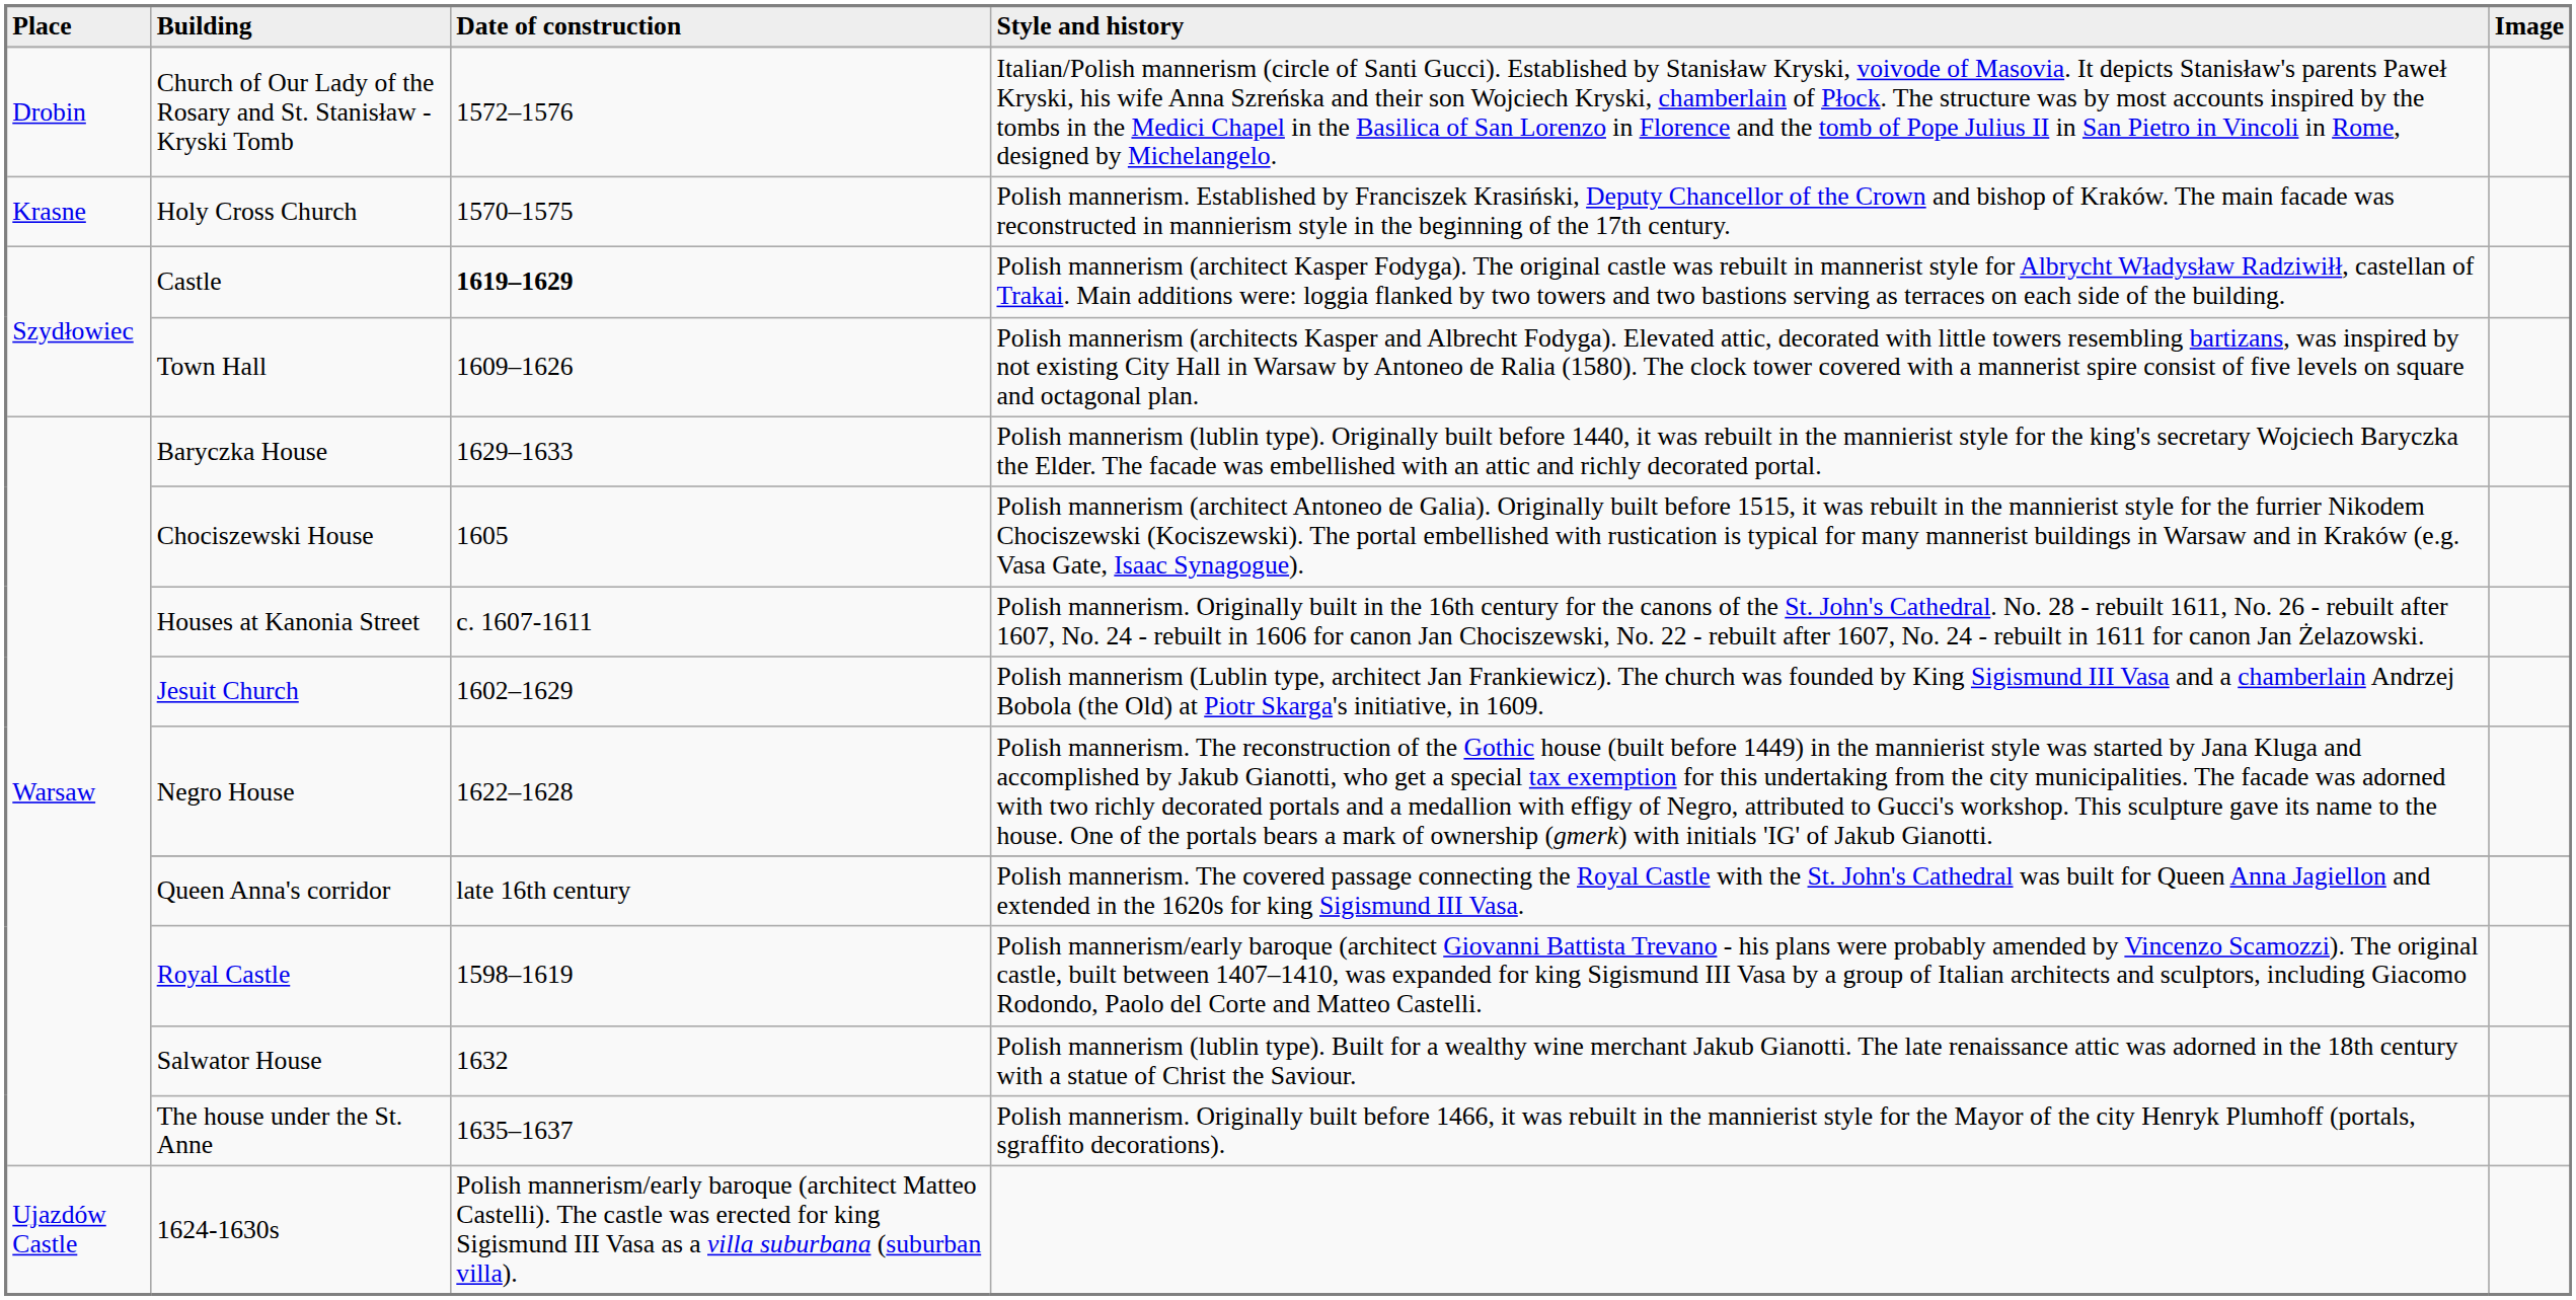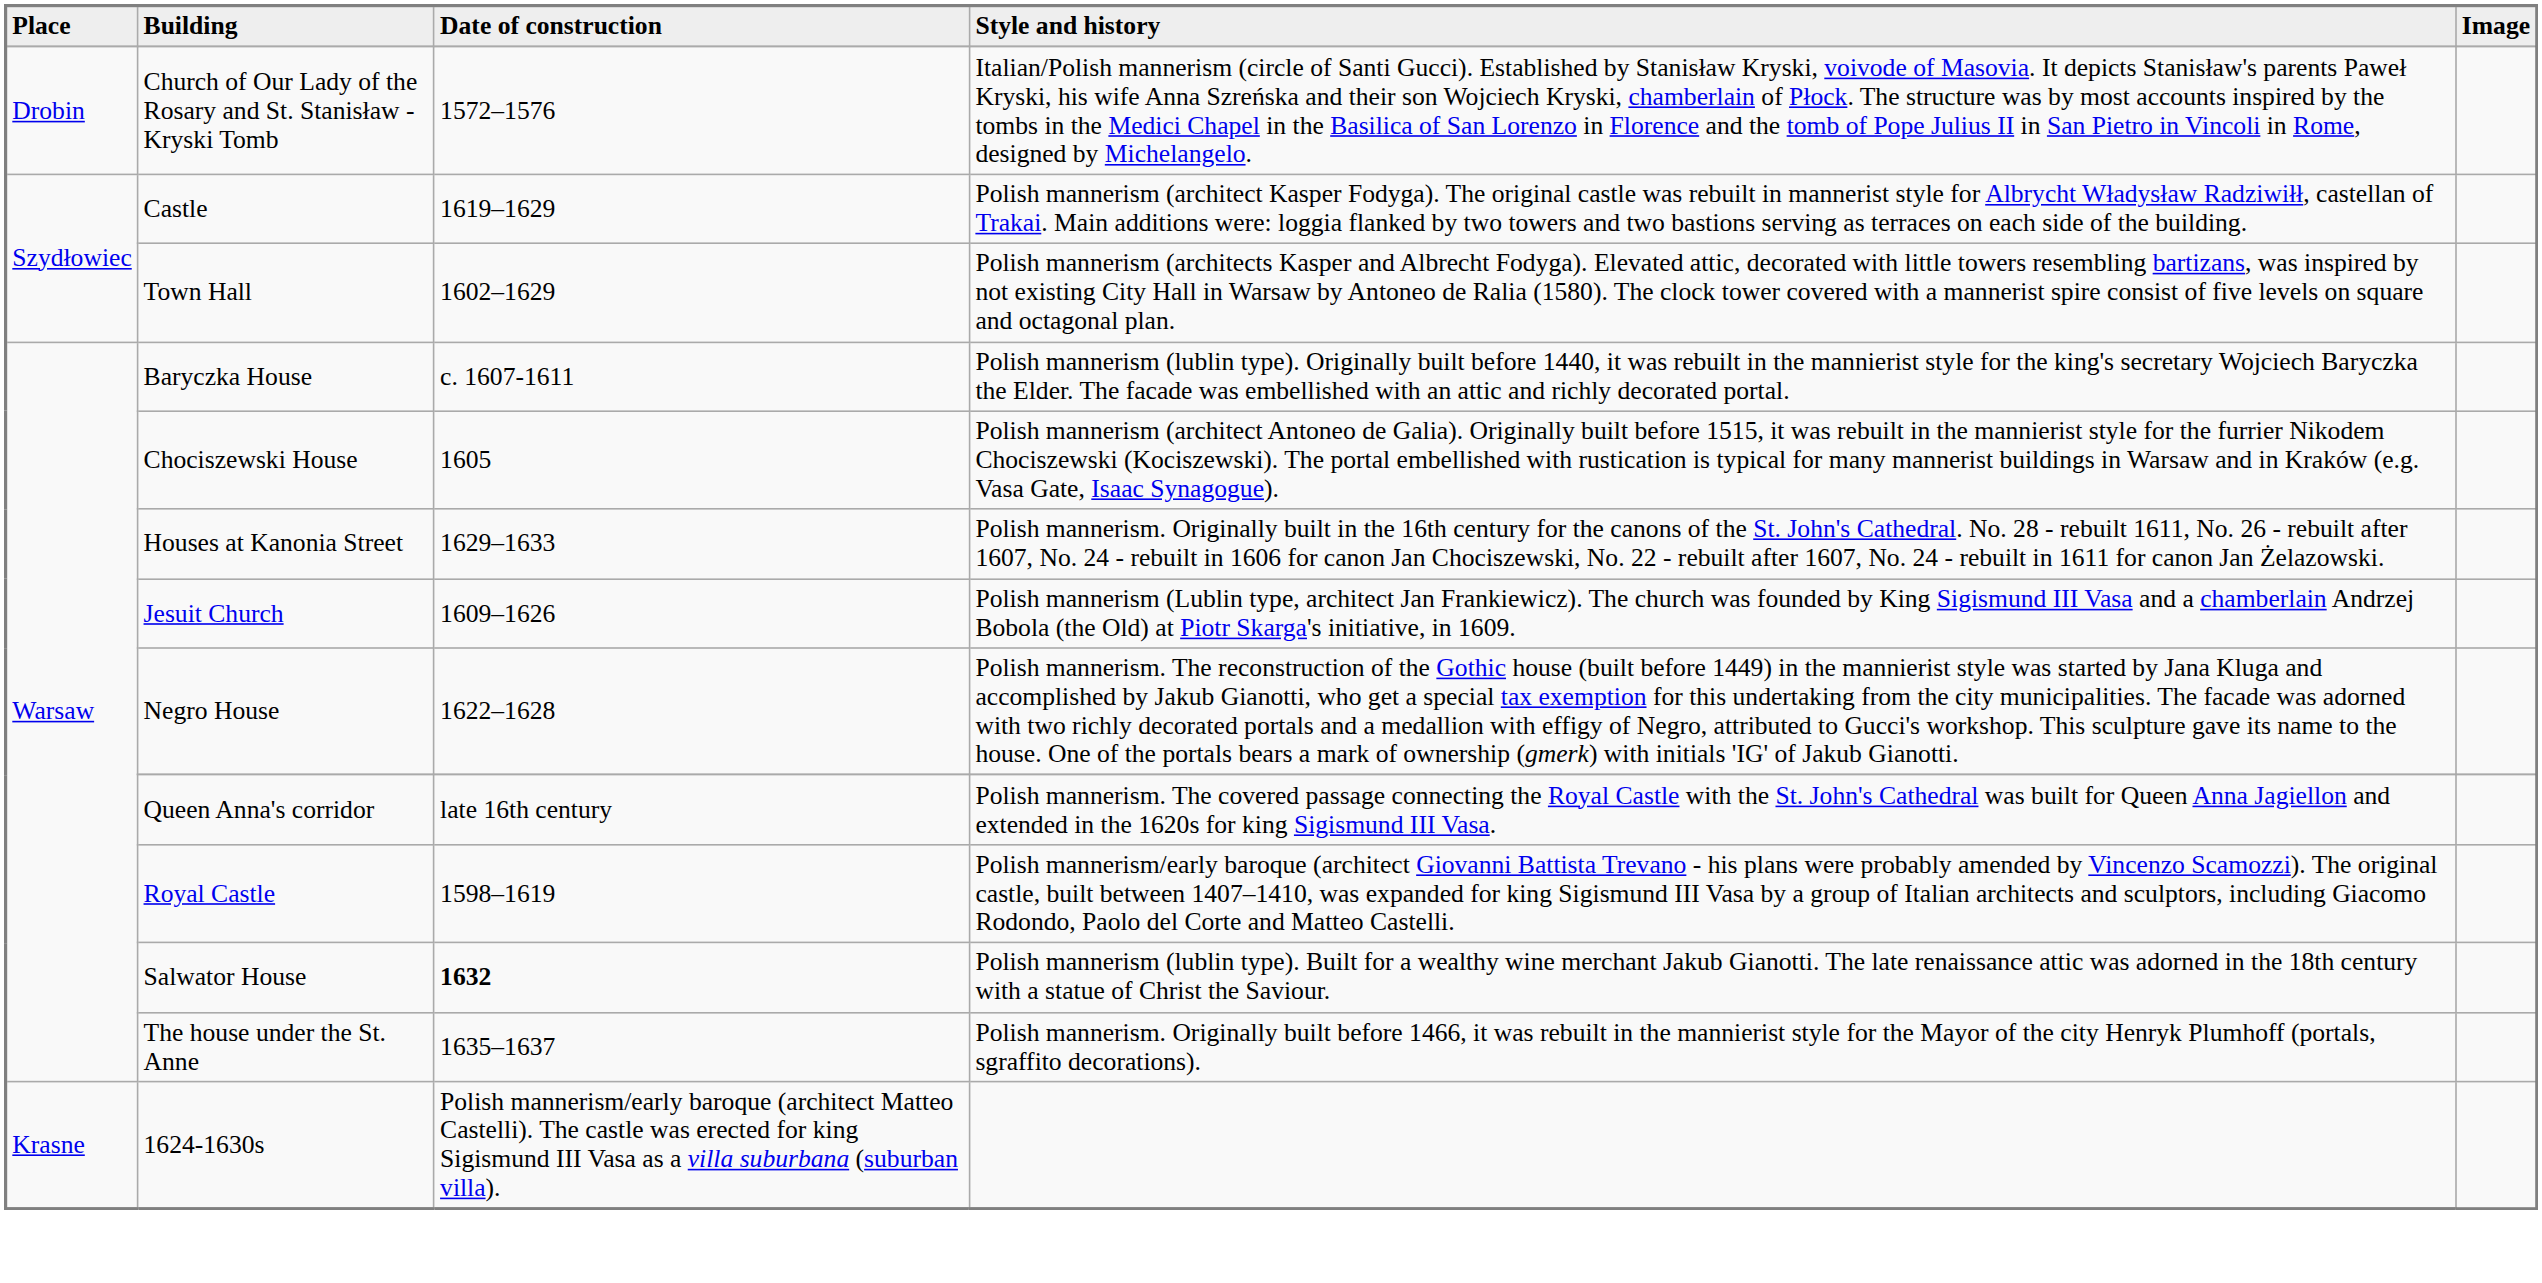 <table class="wikitable" style="border: 2px solid gray; border-collapse: collapse;" width="100%">
 <tr>
 <td bgcolor="#EEEEEE"><strong>Place</strong></td>
 <td bgcolor="#EEEEEE"><strong>Building</strong></td>
 <td bgcolor="#EEEEEE"><strong>Date of construction</strong></td>
 <td bgcolor="#EEEEEE"><strong>Style and history</strong></td>
 <td bgcolor="#EEEEEE"><strong>Image</strong></td>
 </tr>
 <tr>
 </tr>
 <tr>
 <td><a href='#'>Drobin</a></td>
 <td>Church of Our Lady of the Rosary and St. Stanisław - Kryski Tomb</td>
 <td>1572–1576</td>
 <td>Italian/Polish mannerism (circle of Santi Gucci). Established by Stanisław Kryski, <a href='#'>voivode of Masovia</a>. It depicts Stanisław's parents Paweł Kryski, his wife Anna Szreńska and their son Wojciech Kryski, <a href='#'>chamberlain</a> of <a href='#'>Płock</a>. The structure was by most accounts inspired by the tombs in the <a href='#'>Medici Chapel</a> in the <a href='#'>Basilica of San Lorenzo</a> in <a href='#'>Florence</a> and the <a href='#'>tomb of Pope Julius II</a> in <a href='#'>San Pietro in Vincoli</a> in <a href='#'>Rome</a>, designed by <a href='#'>Michelangelo</a>.</td>
 <td></td>
 </tr>
 <tr>
-<td><a href='#'>Krasne</a></td>
-<td>Holy Cross Church</td>
-<td>1570–1575</td>
-<td>Polish mannerism. Established by Franciszek Krasiński, <a href='#'>Deputy Chancellor of the Crown</a> and bishop of Kraków. The main facade was reconstructed in mannierism style in the beginning of the 17th century.</td>
-<td></td>
-</tr>
-<tr>
 <td rowspan=2><a href='#'>Szydłowiec</a></td>
 <td>Castle</td>
-<td><strong>1619–1629</strong></td>
+<td>1619–1629</td>
 <td>Polish mannerism (architect Kasper Fodyga). The original castle was rebuilt in mannerist style for <a href='#'>Albrycht Władysław Radziwiłł</a>, castellan of <a href='#'>Trakai</a>. Main additions were: loggia flanked by two towers and two bastions serving as terraces on each side of the building.</td>
 <td></td>
 </tr>
 <tr>
 <td>Town Hall</td>
-<td>1609–1626</td>
+<td>1602–1629</td>
 <td>Polish mannerism (architects Kasper and Albrecht Fodyga). Elevated attic, decorated with little towers resembling <a href='#'>bartizans</a>, was inspired by not existing City Hall in Warsaw by Antoneo de Ralia (1580). The clock tower covered with a mannerist spire consist of five levels on square and octagonal plan.</td>
 <td></td>
 </tr>
 <tr>
 <td rowspan=10><a href='#'>Warsaw</a></td>
 <td>Baryczka House</td>
-<td>1629–1633</td>
+<td>c. 1607-1611</td>
 <td>Polish mannerism (lublin type). Originally built before 1440, it was rebuilt in the mannierist style for the king's secretary Wojciech Baryczka the Elder. The facade was embellished with an attic and richly decorated portal.</td>
 <td></td>
 </tr>
 <tr>
 <td>Chociszewski House</td>
 <td>1605</td>
 <td>Polish mannerism (architect Antoneo de Galia). Originally built before 1515, it was rebuilt in the mannierist style for the furrier Nikodem Chociszewski (Kociszewski). The portal embellished with rustication is typical for many mannerist buildings in Warsaw and in Kraków (e.g. Vasa Gate, <a href='#'>Isaac Synagogue</a>).</td>
 <td></td>
 </tr>
 <tr>
 <td>Houses at Kanonia Street</td>
-<td>c. 1607-1611</td>
+<td>1629–1633</td>
 <td>Polish mannerism. Originally built in the 16th century for the canons of the <a href='#'>St. John's Cathedral</a>. No. 28 - rebuilt 1611, No. 26 - rebuilt after 1607, No. 24 - rebuilt in 1606 for canon Jan Chociszewski, No. 22 - rebuilt after 1607, No. 24 - rebuilt in 1611 for canon Jan Żelazowski.</td>
 <td></td>
 </tr>
 <tr>
 <td><a href='#'>Jesuit Church</a></td>
-<td>1602–1629</td>
+<td>1609–1626</td>
 <td>Polish mannerism (Lublin type, architect Jan Frankiewicz). The church was founded by King <a href='#'>Sigismund III Vasa</a> and a <a href='#'>chamberlain</a> Andrzej Bobola (the Old) at <a href='#'>Piotr Skarga</a>'s initiative, in 1609.</td>
 <td></td>
 </tr>
 <tr>
 <td>Negro House</td>
 <td>1622–1628</td>
 <td>Polish mannerism. The reconstruction of the <a href='#'>Gothic</a> house (built before 1449) in the mannierist style was started by Jana Kluga and accomplished by Jakub Gianotti, who get a special <a href='#'>tax exemption</a> for this undertaking from the city municipalities. The facade was adorned with two richly decorated portals and a medallion with effigy of Negro, attributed to Gucci's workshop. This sculpture gave its name to the house. One of the portals bears a mark of ownership (<em>gmerk</em>) with initials 'IG' of Jakub Gianotti.</td>
 <td></td>
 </tr>
 <tr>
 </tr>
 <tr>
 <td>Queen Anna's corridor</td>
 <td>late 16th century</td>
 <td>Polish mannerism. The covered passage connecting the <a href='#'>Royal Castle</a> with the <a href='#'>St. John's Cathedral</a> was built for Queen <a href='#'>Anna Jagiellon</a> and extended in the 1620s for king <a href='#'>Sigismund III Vasa</a>.</td>
 <td></td>
 </tr>
 <tr>
 <td><a href='#'>Royal Castle</a></td>
 <td>1598–1619</td>
 <td>Polish mannerism/early baroque (architect <a href='#'>Giovanni Battista Trevano</a> - his plans were probably amended by <a href='#'>Vincenzo Scamozzi</a>). The original castle, built between 1407–1410, was expanded for king Sigismund III Vasa by a group of Italian architects and sculptors, including Giacomo Rodondo, Paolo del Corte and Matteo Castelli.</td>
 <td></td>
 </tr>
 <tr>
 <td>Salwator House</td>
-<td>1632</td>
+<td><strong>1632</strong></td>
 <td>Polish mannerism (lublin type). Built for a wealthy wine merchant Jakub Gianotti. The late renaissance attic was adorned in the 18th century with a statue of Christ the Saviour.</td>
 <td></td>
 </tr>
 <tr>
 <td>The house under the St. Anne</td>
 <td>1635–1637</td>
 <td>Polish mannerism. Originally built before 1466, it was rebuilt in the mannierist style for the Mayor of the city Henryk Plumhoff (portals, sgraffito decorations).</td>
 <td></td>
 </tr>
 <tr>
-<td><a href='#'>Ujazdów Castle</a></td>
+<td><a href='#'>Krasne</a></td>
 <td>1624-1630s</td>
 <td>Polish mannerism/early baroque (architect Matteo Castelli). The castle was erected for king Sigismund III Vasa as a <em><a href='#'>villa suburbana</a></em> (<a href='#'>suburban</a> <a href='#'>villa</a>).</td>
 <td></td>
 </tr>
 <tr>
 </tr>
 </table>
